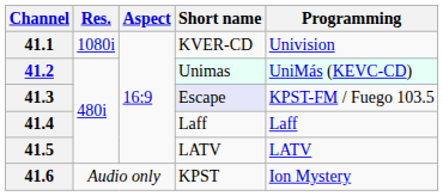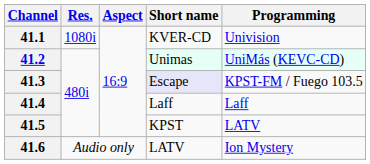 <table class="wikitable">
 <tr>
 <th scope = "col"><a href='#'>Channel</a></th>
 <th scope = "col"><a href='#'>Res.</a></th>
 <th scope = "col"><a href='#'>Aspect</a></th>
 <th scope = "col">Short name</th>
 <th scope = "col">Programming</th>
 </tr>
 <tr>
 <th scope = "row">41.1</th>
 <td><a href='#'>1080i</a></td>
 <td rowspan=5><a href='#'>16:9</a></td>
 <td>KVER-CD</td>
 <td><a href='#'>Univision</a></td>
 </tr>
 <tr>
 <th scope = "row"><a href='#'>41.2</a></th>
 <td rowspan=4><a href='#'>480i</a></td>
 <td style="background-color: #E6FFF7;">Unimas</td>
 <td style="background-color: #E6FFF7;"><a href='#'>UniMás</a> (<a href='#'>KEVC-CD</a>)</td>
 </tr>
 <tr>
 <th scope = "row">41.3</th>
 <td style="background: lavender;">Escape</td>
 <td><a href='#'>KPST-FM</a> / Fuego 103.5</td>
 </tr>
 <tr>
 <th scope = "row">41.4</th>
 <td>Laff</td>
 <td><a href='#'>Laff</a></td>
 </tr>
 <tr>
 <th scope = "row">41.5</th>
-<td>LATV</td>
+<td>KPST</td>
 <td><a href='#'>LATV</a></td>
 </tr>
 <tr>
 <th scope = "row">41.6</th>
 <td colspan="2" style="text-align: center;"><em>Audio only</em></td>
-<td>KPST</td>
+<td>LATV</td>
 <td><a href='#'>Ion Mystery</a></td>
 </tr>
 </table>
